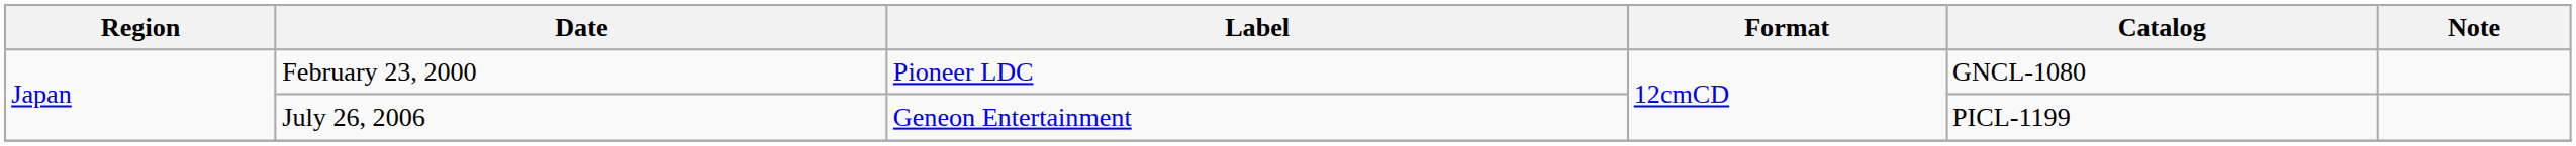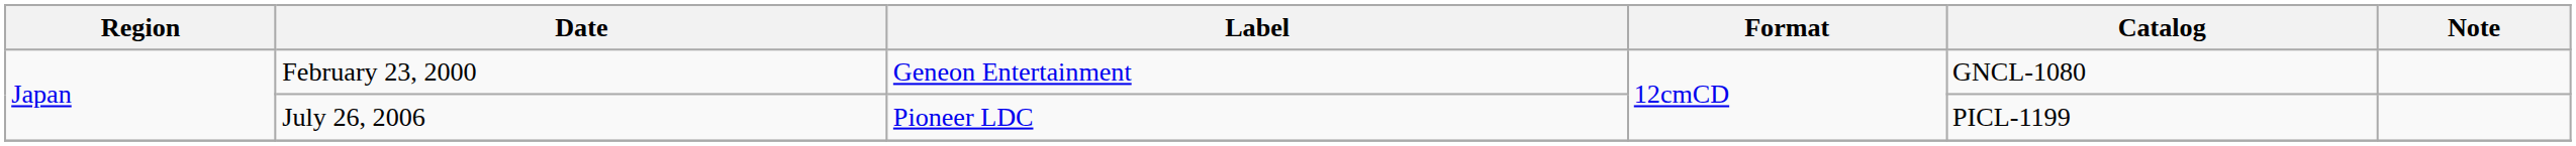 <table class="wikitable sortable" style="margin:0 auto; font-size:small; width:100%">
 <tr>
 <th>Region</th>
 <th>Date</th>
 <th>Label</th>
 <th>Format</th>
 <th>Catalog</th>
 <th>Note</th>
 </tr>
 <tr>
 <td rowspan="2"><a href='#'>Japan</a></td>
 <td>February 23, 2000</td>
-<td><a href='#'>Pioneer LDC</a></td>
+<td><a href='#'>Geneon Entertainment</a></td>
 <td rowspan="2"><a href='#'>12cmCD</a></td>
 <td>GNCL-1080</td>
 <td></td>
 </tr>
 <tr>
 <td>July 26, 2006</td>
-<td><a href='#'>Geneon Entertainment</a></td>
+<td><a href='#'>Pioneer LDC</a></td>
 <td>PICL-1199</td>
 <td></td>
 </tr>
 <tr>
 </tr>
 </table>
